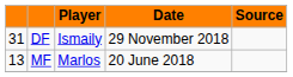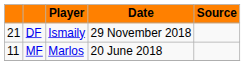 <table class="wikitable plainrowheaders sortable">
 <tr>
 <th style="background:#FF8000; color:black; text-align:center;"></th>
 <th style="background:#FF8000; color:black; text-align:center;"></th>
 <th style="background:#FF8000; color:black; text-align:center; " scope="col">Player</th>
 <th style="background:#FF8000; color:black; text-align:center; " scope="col">Date</th>
 <th style="background:#FF8000; color:black; text-align:center;">Source</th>
 </tr>
 <tr>
-<td>31</td>
+<td>21</td>
 <td><a href='#'>DF</a></td>
 <td> <a href='#'>Ismaily</a></td>
 <td>29 November 2018</td>
 <td></td>
 </tr>
 <tr>
-<td>13</td>
+<td>11</td>
 <td><a href='#'>MF</a></td>
 <td> <a href='#'>Marlos</a></td>
 <td>20 June 2018</td>
 <td></td>
 </tr>
 <tr>
 </tr>
 </table>
